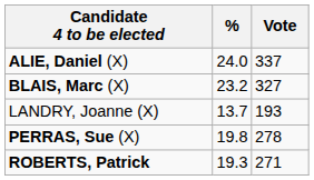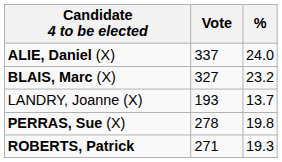 <table class="wikitable">
 <tr>
 <th bgcolor="#DDDDFF" width="200px">Candidate<br><em>4 to be elected</em></th>
+<th bgcolor="#DDDDFF" width="50px">Vote</th>
 <th bgcolor="#DDDDFF" width="30px">%</th>
-<th bgcolor="#DDDDFF" width="50px">Vote</th>
 </tr>
 <tr>
 <td><strong>ALIE, Daniel</strong> (X)</td>
+<td>337</td>
 <td>24.0</td>
-<td>337</td>
 </tr>
 <tr>
 <td><strong>BLAIS, Marc</strong> (X)</td>
+<td>327</td>
 <td>23.2</td>
-<td>327</td>
 </tr>
 <tr>
 <td>LANDRY, Joanne (X)</td>
+<td>193</td>
 <td>13.7</td>
-<td>193</td>
 </tr>
 <tr>
 <td><strong>PERRAS, Sue</strong> (X)</td>
+<td>278</td>
 <td>19.8</td>
-<td>278</td>
 </tr>
 <tr>
 <td><strong>ROBERTS, Patrick</strong></td>
+<td>271</td>
 <td>19.3</td>
-<td>271</td>
 </tr>
 </table>
